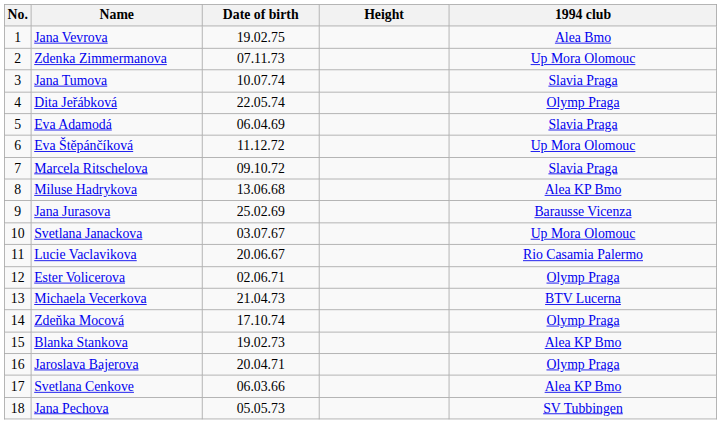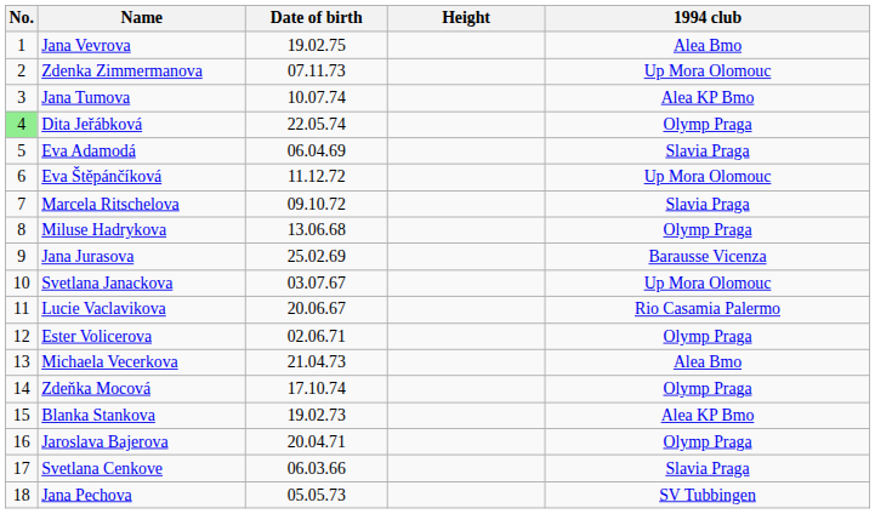 <table class="wikitable sortable" style="text-align:center;">
 <tr>
 <th>No.</th>
 <th style="width:12em">Name</th>
 <th style="width:8em">Date of birth</th>
 <th style="width:9em">Height</th>
 <th style="width:19em">1994 club</th>
 </tr>
 <tr>
 <td>1</td>
 <td align=left><a href='#'>Jana Vevrova</a></td>
 <td>19.02.75</td>
 <td></td>
 <td><a href='#'>Alea Bmo</a></td>
 </tr>
 <tr>
 <td>2</td>
 <td align=left><a href='#'>Zdenka Zimmermanova</a></td>
 <td>07.11.73</td>
 <td></td>
 <td><a href='#'>Up Mora Olomouc</a></td>
 </tr>
 <tr>
 <td>3</td>
 <td align=left><a href='#'>Jana Tumova</a></td>
 <td>10.07.74</td>
 <td></td>
-<td><a href='#'>Slavia Praga</a></td>
+<td><a href='#'>Alea KP Bmo</a></td>
 </tr>
 <tr>
-<td>4</td>
+<td style="background: lightgreen;">4</td>
 <td align=left><a href='#'>Dita Jeřábková</a></td>
 <td>22.05.74</td>
 <td></td>
 <td><a href='#'>Olymp Praga</a></td>
 </tr>
 <tr>
 <td>5</td>
 <td align=left><a href='#'>Eva Adamodá</a></td>
 <td>06.04.69</td>
 <td></td>
 <td><a href='#'>Slavia Praga</a></td>
 </tr>
 <tr>
 <td>6</td>
 <td align=left><a href='#'>Eva Štěpánčíková</a></td>
 <td>11.12.72</td>
 <td></td>
 <td><a href='#'>Up Mora Olomouc</a></td>
 </tr>
 <tr>
 <td>7</td>
 <td align=left><a href='#'>Marcela Ritschelova</a></td>
 <td>09.10.72</td>
 <td></td>
 <td><a href='#'>Slavia Praga</a></td>
 </tr>
 <tr>
 <td>8</td>
 <td align=left><a href='#'>Miluse Hadrykova</a></td>
 <td>13.06.68</td>
 <td></td>
-<td><a href='#'>Alea KP Bmo</a></td>
+<td><a href='#'>Olymp Praga</a></td>
 </tr>
 <tr>
 <td>9</td>
 <td align=left><a href='#'>Jana Jurasova</a></td>
 <td>25.02.69</td>
 <td></td>
 <td><a href='#'>Barausse Vicenza</a></td>
 </tr>
 <tr>
 <td>10</td>
 <td align=left><a href='#'>Svetlana Janackova</a></td>
 <td>03.07.67</td>
 <td></td>
 <td><a href='#'>Up Mora Olomouc</a></td>
 </tr>
 <tr>
 <td>11</td>
 <td align=left><a href='#'>Lucie Vaclavikova</a></td>
 <td>20.06.67</td>
 <td></td>
 <td><a href='#'>Rio Casamia Palermo</a></td>
 </tr>
 <tr>
 <td>12</td>
 <td align=left><a href='#'>Ester Volicerova</a></td>
 <td>02.06.71</td>
 <td></td>
 <td><a href='#'>Olymp Praga</a></td>
 </tr>
 <tr>
 <td>13</td>
 <td align=left><a href='#'>Michaela Vecerkova</a></td>
 <td>21.04.73</td>
 <td></td>
-<td><a href='#'>BTV Lucerna</a></td>
+<td><a href='#'>Alea Bmo</a></td>
 </tr>
 <tr>
 <td>14</td>
 <td align=left><a href='#'>Zdeňka Mocová</a></td>
 <td>17.10.74</td>
 <td></td>
 <td><a href='#'>Olymp Praga</a></td>
 </tr>
 <tr>
 <td>15</td>
 <td align=left><a href='#'>Blanka Stankova</a></td>
 <td>19.02.73</td>
 <td></td>
 <td><a href='#'>Alea KP Bmo</a></td>
 </tr>
 <tr>
 <td>16</td>
 <td align=left><a href='#'>Jaroslava Bajerova</a></td>
 <td>20.04.71</td>
 <td></td>
 <td><a href='#'>Olymp Praga</a></td>
 </tr>
 <tr>
 <td>17</td>
 <td align=left><a href='#'>Svetlana Cenkove</a></td>
 <td>06.03.66</td>
 <td></td>
-<td><a href='#'>Alea KP Bmo</a></td>
+<td><a href='#'>Slavia Praga</a></td>
 </tr>
 <tr>
 <td>18</td>
 <td align=left><a href='#'>Jana Pechova</a></td>
 <td>05.05.73</td>
 <td></td>
 <td><a href='#'>SV Tubbingen</a></td>
 </tr>
 </table>
